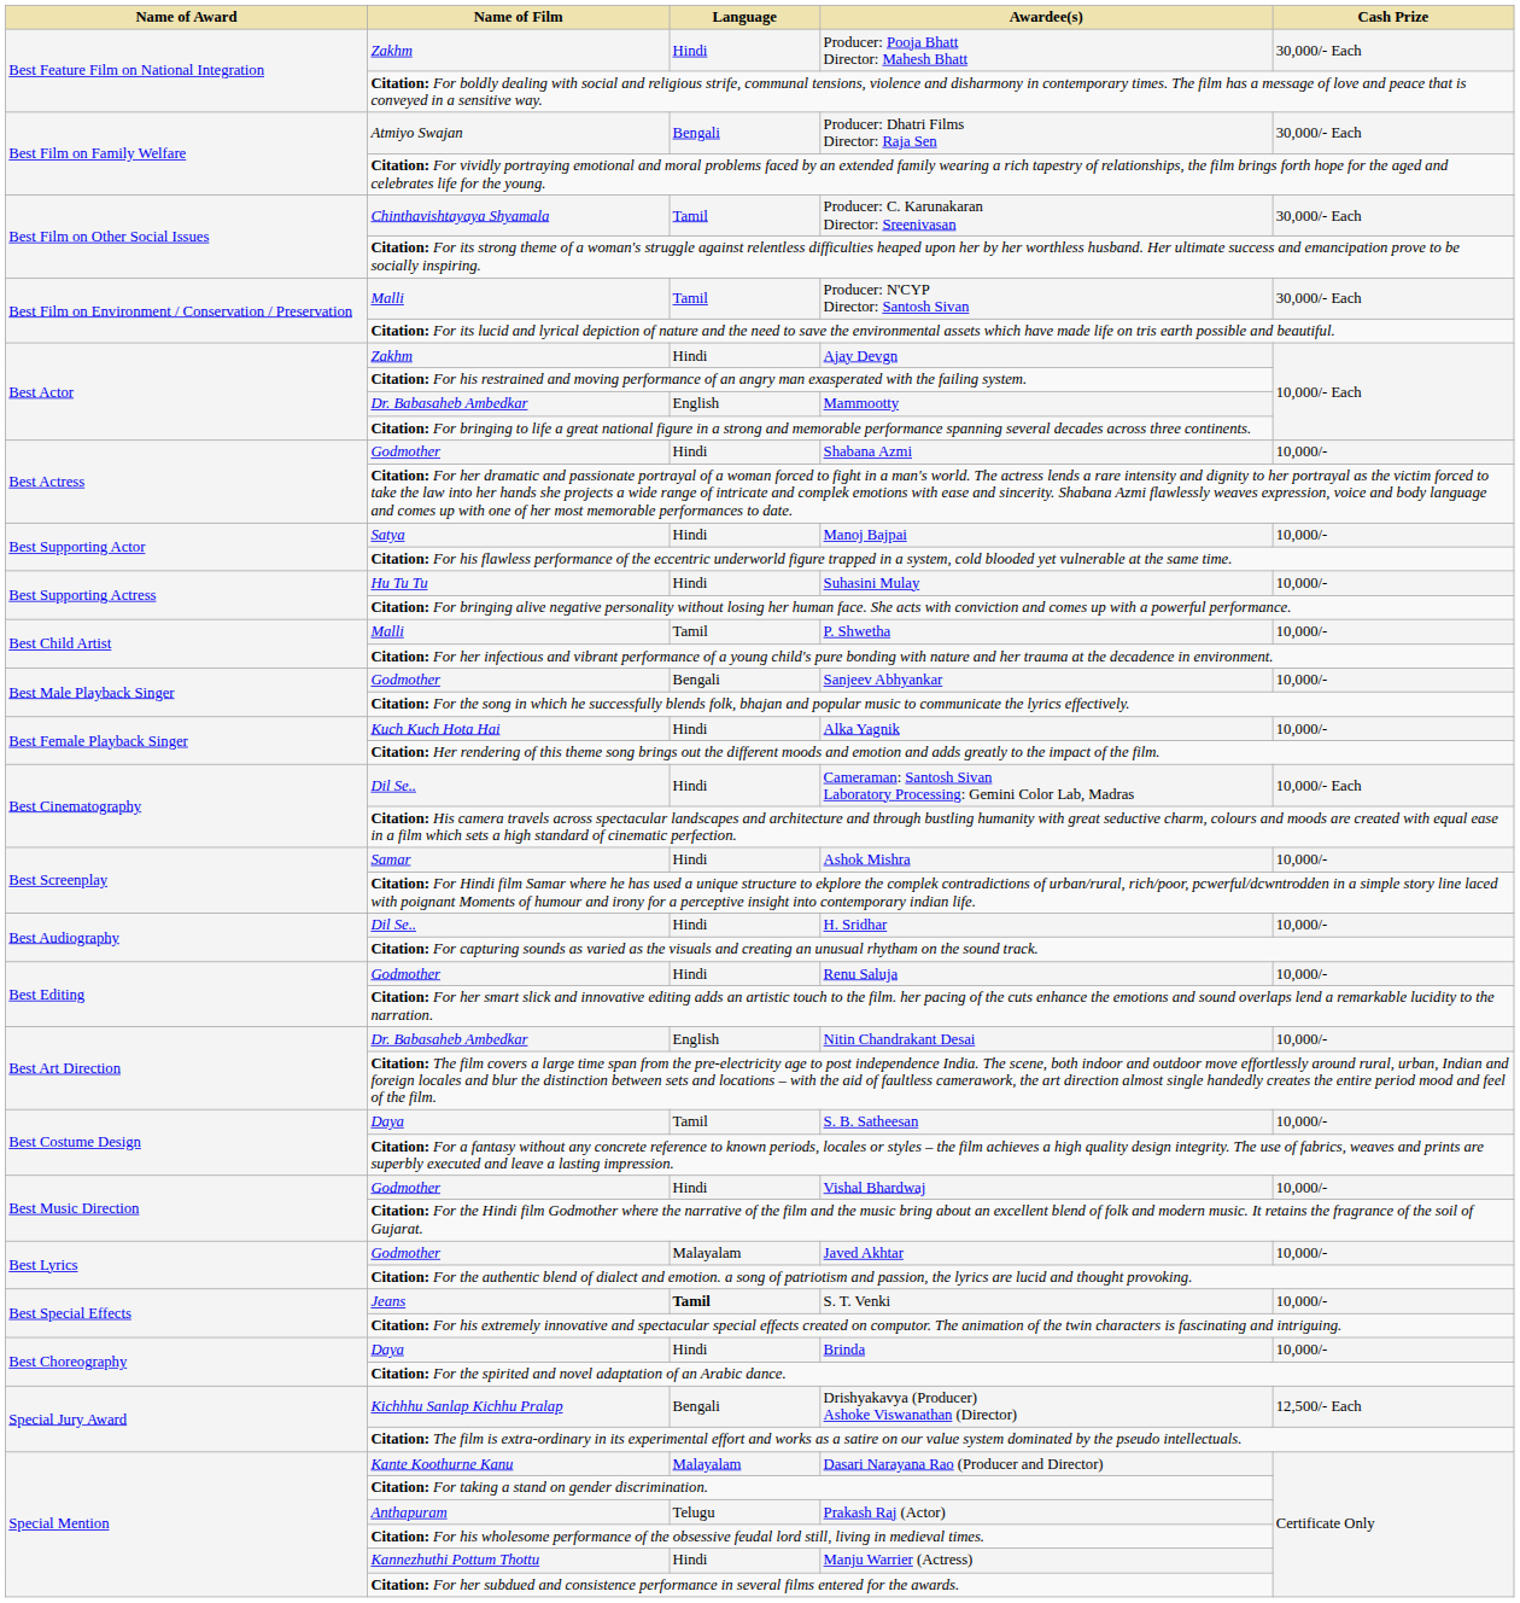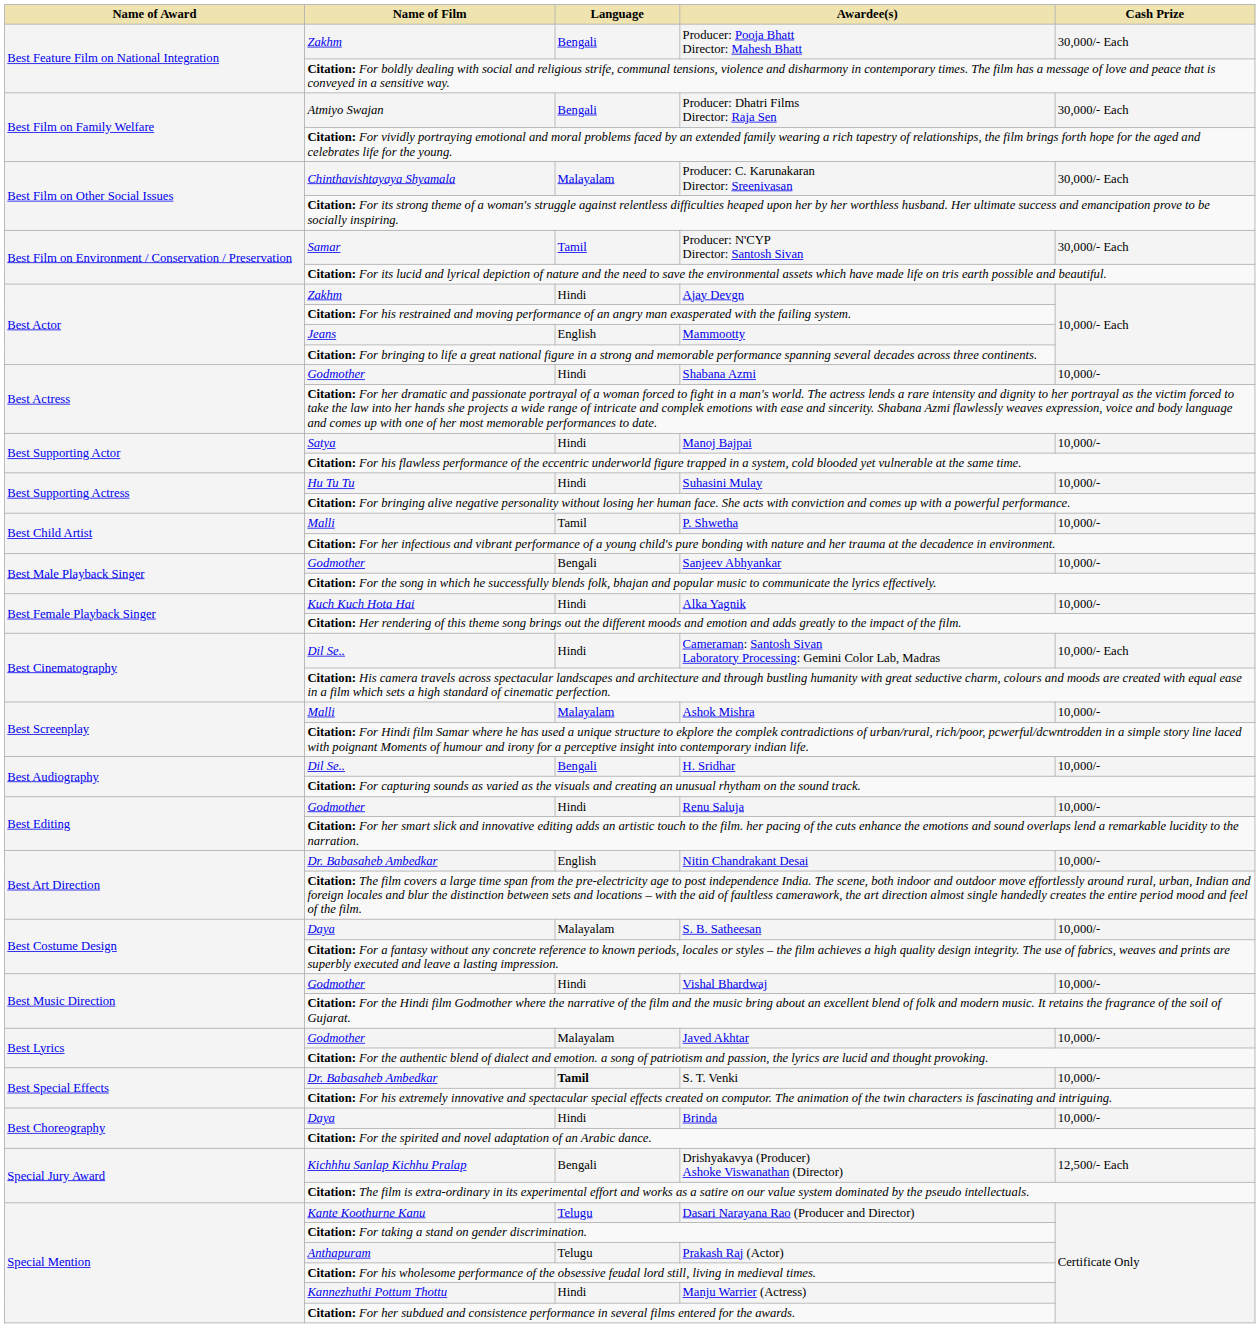 <table class="wikitable" style="width:100%;">
 <tr>
 <th style="background-color:#EFE4B0;width:24%;">Name of Award</th>
 <th style="background-color:#EFE4B0;width:20%;">Name of Film</th>
 <th style="background-color:#EFE4B0;width:10%;">Language</th>
 <th style="background-color:#EFE4B0;width:30%;">Awardee(s)</th>
 <th style="background-color:#EFE4B0;width:16%;">Cash Prize</th>
 </tr>
 <tr style="background-color:#F4F4F4">
 <td rowspan="2"><a href='#'>Best Feature Film on National Integration</a></td>
 <td><em><a href='#'>Zakhm</a></em></td>
-<td><a href='#'>Hindi</a></td>
+<td><a href='#'>Bengali</a></td>
 <td>Producer: <a href='#'>Pooja Bhatt</a><br>Director: <a href='#'>Mahesh Bhatt</a></td>
 <td> 30,000/- Each</td>
 </tr>
 <tr style="background-color:#F9F9F9">
 <td colspan="4"><strong>Citation:</strong> <em>For boldly dealing with social and religious strife, communal tensions, violence and disharmony in contemporary times. The film has a message of love and peace that is conveyed in a sensitive way.</em></td>
 </tr>
 <tr style="background-color:#F4F4F4">
 <td rowspan="2"><a href='#'>Best Film on Family Welfare</a></td>
 <td><em>Atmiyo Swajan</em></td>
 <td><a href='#'>Bengali</a></td>
 <td>Producer: Dhatri Films<br>Director: <a href='#'>Raja Sen</a></td>
 <td> 30,000/- Each</td>
 </tr>
 <tr style="background-color:#F9F9F9">
 <td colspan="4"><strong>Citation:</strong> <em>For vividly portraying emotional and moral problems faced by an extended family wearing a rich tapestry of relationships, the film brings forth hope for the aged and celebrates life for the young.</em></td>
 </tr>
 <tr style="background-color:#F4F4F4">
 <td rowspan="2"><a href='#'>Best Film on Other Social Issues</a></td>
 <td><em><a href='#'>Chinthavishtayaya Shyamala</a></em></td>
-<td><a href='#'>Tamil</a></td>
+<td><a href='#'>Malayalam</a></td>
 <td>Producer: C. Karunakaran<br>Director: <a href='#'>Sreenivasan</a></td>
 <td> 30,000/- Each</td>
 </tr>
 <tr style="background-color:#F9F9F9">
 <td colspan="4"><strong>Citation:</strong> <em>For its strong theme of a woman's struggle against relentless difficulties heaped upon her by her worthless husband. Her ultimate success and emancipation prove to be socially inspiring.</em></td>
 </tr>
 <tr style="background-color:#F4F4F4">
 <td rowspan="2"><a href='#'>Best Film on Environment / Conservation / Preservation</a></td>
-<td><em><a href='#'>Malli</a></em></td>
+<td><em><a href='#'>Samar</a></em></td>
 <td><a href='#'>Tamil</a></td>
 <td>Producer: N'CYP<br>Director: <a href='#'>Santosh Sivan</a></td>
 <td> 30,000/- Each</td>
 </tr>
 <tr style="background-color:#F9F9F9">
 <td colspan="4"><strong>Citation:</strong> <em>For its lucid and lyrical depiction of nature and the need to save the environmental assets which have made life on tris earth possible and beautiful.</em></td>
 </tr>
 <tr style="background-color:#F4F4F4">
 <td rowspan="4"><a href='#'>Best Actor</a></td>
 <td><em><a href='#'>Zakhm</a></em></td>
 <td>Hindi</td>
 <td><a href='#'>Ajay Devgn</a></td>
 <td rowspan="4"> 10,000/- Each</td>
 </tr>
 <tr style="background-color:#F9F9F9">
 <td colspan="3"><strong>Citation:</strong> <em>For his restrained and moving performance of an angry man exasperated with the failing system.</em></td>
 </tr>
 <tr style="background-color:#F4F4F4">
-<td><em><a href='#'>Dr. Babasaheb Ambedkar</a></em></td>
+<td><em><a href='#'>Jeans</a></em></td>
 <td>English</td>
 <td><a href='#'>Mammootty</a></td>
 </tr>
 <tr style="background-color:#F9F9F9">
 <td colspan="3"><strong>Citation:</strong> <em>For bringing to life a great national figure in a strong and memorable performance spanning several decades across three continents.</em></td>
 </tr>
 <tr style="background-color:#F4F4F4">
 <td rowspan="2"><a href='#'>Best Actress</a></td>
 <td><em><a href='#'>Godmother</a></em></td>
 <td>Hindi</td>
 <td><a href='#'>Shabana Azmi</a></td>
 <td> 10,000/-</td>
 </tr>
 <tr style="background-color:#F9F9F9">
 <td colspan="4"><strong>Citation:</strong> <em>For her dramatic and passionate portrayal of a woman forced to fight in a man's world. The actress lends a rare intensity and dignity to her portrayal as the victim forced to take the law into her hands she projects a wide range of intricate and complek emotions with ease and sincerity. Shabana Azmi flawlessly weaves expression, voice and body language and comes up with one of her most memorable performances to date.</em></td>
 </tr>
 <tr style="background-color:#F4F4F4">
 <td rowspan="2"><a href='#'>Best Supporting Actor</a></td>
 <td><em><a href='#'>Satya</a></em></td>
 <td>Hindi</td>
 <td><a href='#'>Manoj Bajpai</a></td>
 <td> 10,000/-</td>
 </tr>
 <tr style="background-color:#F9F9F9">
 <td colspan="4"><strong>Citation:</strong> <em>For his flawless performance of the eccentric underworld figure trapped in a system, cold blooded yet vulnerable at the same time.</em></td>
 </tr>
 <tr style="background-color:#F4F4F4">
 <td rowspan="2"><a href='#'>Best Supporting Actress</a></td>
 <td><em><a href='#'>Hu Tu Tu</a></em></td>
 <td>Hindi</td>
 <td><a href='#'>Suhasini Mulay</a></td>
 <td> 10,000/-</td>
 </tr>
 <tr style="background-color:#F9F9F9">
 <td colspan="4"><strong>Citation:</strong> <em>For bringing alive negative personality without losing her human face. She acts with conviction and comes up with a powerful performance.</em></td>
 </tr>
 <tr style="background-color:#F4F4F4">
 <td rowspan="2"><a href='#'>Best Child Artist</a></td>
 <td><em><a href='#'>Malli</a></em></td>
 <td>Tamil</td>
 <td><a href='#'>P. Shwetha</a></td>
 <td> 10,000/-</td>
 </tr>
 <tr style="background-color:#F9F9F9">
 <td colspan="4"><strong>Citation:</strong> <em>For her infectious and vibrant performance of a young child's pure bonding with nature and her trauma at the decadence in environment.</em></td>
 </tr>
 <tr style="background-color:#F4F4F4">
 <td rowspan="2"><a href='#'>Best Male Playback Singer</a></td>
 <td><em><a href='#'>Godmother</a></em><br></td>
 <td>Bengali</td>
 <td><a href='#'>Sanjeev Abhyankar</a></td>
 <td> 10,000/-</td>
 </tr>
 <tr style="background-color:#F9F9F9">
 <td colspan="4"><strong>Citation:</strong> <em>For the song in which he successfully blends folk, bhajan and popular music to communicate the lyrics effectively.</em></td>
 </tr>
 <tr style="background-color:#F4F4F4">
 <td rowspan="2"><a href='#'>Best Female Playback Singer</a></td>
 <td><em><a href='#'>Kuch Kuch Hota Hai</a></em><br></td>
 <td>Hindi</td>
 <td><a href='#'>Alka Yagnik</a></td>
 <td> 10,000/-</td>
 </tr>
 <tr style="background-color:#F9F9F9">
 <td colspan="4"><strong>Citation:</strong> <em>Her rendering of this theme song brings out the different moods and emotion and adds greatly to the impact of the film.</em></td>
 </tr>
 <tr style="background-color:#F4F4F4">
 <td rowspan="2"><a href='#'>Best Cinematography</a></td>
 <td><em><a href='#'>Dil Se..</a></em></td>
 <td>Hindi</td>
 <td><a href='#'>Cameraman</a>: <a href='#'>Santosh Sivan</a><br><a href='#'>Laboratory Processing</a>: Gemini Color Lab, Madras</td>
 <td> 10,000/- Each</td>
 </tr>
 <tr style="background-color:#F9F9F9">
 <td colspan="4"><strong>Citation:</strong> <em>His camera travels across spectacular landscapes and architecture and through bustling humanity with great seductive charm, colours and moods are created with equal ease in a film which sets a high standard of cinematic perfection.</em></td>
 </tr>
 <tr style="background-color:#F4F4F4">
 <td rowspan="2"><a href='#'>Best Screenplay</a></td>
-<td><em><a href='#'>Samar</a></em></td>
-<td>Hindi</td>
+<td><em><a href='#'>Malli</a></em></td>
+<td><a href='#'>Malayalam</a></td>
 <td><a href='#'>Ashok Mishra</a></td>
 <td> 10,000/-</td>
 </tr>
 <tr style="background-color:#F9F9F9">
 <td colspan="4"><strong>Citation:</strong> <em>For Hindi film Samar where he has used a unique structure to ekplore the complek contradictions of urban/rural, rich/poor, pcwerful/dcwntrodden in a simple story line laced with poignant Moments of humour and irony for a perceptive insight into contemporary indian life.</em></td>
 </tr>
 <tr style="background-color:#F4F4F4">
 <td rowspan="2"><a href='#'>Best Audiography</a></td>
 <td><em><a href='#'>Dil Se..</a></em></td>
-<td>Hindi</td>
+<td><a href='#'>Bengali</a></td>
 <td><a href='#'>H. Sridhar</a></td>
 <td> 10,000/-</td>
 </tr>
 <tr style="background-color:#F9F9F9">
 <td colspan="4"><strong>Citation:</strong> <em>For capturing sounds as varied as the visuals and creating an unusual rhytham on the sound track.</em></td>
 </tr>
 <tr style="background-color:#F4F4F4">
 <td rowspan="2"><a href='#'>Best Editing</a></td>
 <td><em><a href='#'>Godmother</a></em></td>
 <td>Hindi</td>
 <td><a href='#'>Renu Saluja</a></td>
 <td> 10,000/-</td>
 </tr>
 <tr style="background-color:#F9F9F9">
 <td colspan="4"><strong>Citation:</strong> <em>For her smart slick and innovative editing adds an artistic touch to the film. her pacing of the cuts enhance the emotions and sound overlaps lend a remarkable lucidity to the narration.</em></td>
 </tr>
 <tr style="background-color:#F4F4F4">
 <td rowspan="2"><a href='#'>Best Art Direction</a></td>
 <td><em><a href='#'>Dr. Babasaheb Ambedkar</a></em></td>
 <td>English</td>
 <td><a href='#'>Nitin Chandrakant Desai</a></td>
 <td> 10,000/-</td>
 </tr>
 <tr style="background-color:#F9F9F9">
 <td colspan="4"><strong>Citation:</strong> <em>The film covers a large time span from the pre-electricity age to post independence India. The scene, both indoor and outdoor move effortlessly around rural, urban, Indian and foreign locales and blur the distinction between sets and locations – with the aid of faultless camerawork, the art direction almost single handedly creates the entire period mood and feel of the film.</em></td>
 </tr>
 <tr style="background-color:#F4F4F4">
 <td rowspan="2"><a href='#'>Best Costume Design</a></td>
 <td><em><a href='#'>Daya</a></em></td>
-<td>Tamil</td>
+<td>Malayalam</td>
 <td><a href='#'>S. B. Satheesan</a></td>
 <td> 10,000/-</td>
 </tr>
 <tr style="background-color:#F9F9F9">
 <td colspan="4"><strong>Citation:</strong> <em>For a fantasy without any concrete reference to known periods, locales or styles – the film achieves a high quality design integrity. The use of fabrics, weaves and prints are superbly executed and leave a lasting impression.</em></td>
 </tr>
 <tr style="background-color:#F4F4F4">
 <td rowspan="2"><a href='#'>Best Music Direction</a></td>
 <td><em><a href='#'>Godmother</a></em></td>
 <td>Hindi</td>
 <td><a href='#'>Vishal Bhardwaj</a></td>
 <td> 10,000/-</td>
 </tr>
 <tr style="background-color:#F9F9F9">
 <td colspan="4"><strong>Citation:</strong> <em>For the Hindi film Godmother where the narrative of the film and the music bring about an excellent blend of folk and modern music. It retains the fragrance of the soil of Gujarat.</em></td>
 </tr>
 <tr style="background-color:#F4F4F4">
 <td rowspan="2"><a href='#'>Best Lyrics</a></td>
 <td><em><a href='#'>Godmother</a></em><br></td>
 <td>Malayalam</td>
 <td><a href='#'>Javed Akhtar</a></td>
 <td> 10,000/-</td>
 </tr>
 <tr style="background-color:#F9F9F9">
 <td colspan="4"><strong>Citation:</strong> <em>For the authentic blend of dialect and emotion. a song of patriotism and passion, the lyrics are lucid and thought provoking.</em></td>
 </tr>
 <tr style="background-color:#F4F4F4">
 <td rowspan="2"><a href='#'>Best Special Effects</a></td>
-<td><em><a href='#'>Jeans</a></em></td>
+<td><em><a href='#'>Dr. Babasaheb Ambedkar</a></em></td>
 <td><strong>Tamil</strong></td>
 <td>S. T. Venki</td>
 <td> 10,000/-</td>
 </tr>
 <tr style="background-color:#F9F9F9">
 <td colspan="4"><strong>Citation:</strong> <em>For his extremely innovative and spectacular special effects created on computor. The animation of the twin characters is fascinating and intriguing.</em></td>
 </tr>
 <tr style="background-color:#F4F4F4">
 <td rowspan="2"><a href='#'>Best Choreography</a></td>
 <td><em><a href='#'>Daya</a></em><br></td>
 <td>Hindi</td>
 <td><a href='#'>Brinda</a></td>
 <td> 10,000/-</td>
 </tr>
 <tr style="background-color:#F9F9F9">
 <td colspan="4"><strong>Citation:</strong> <em>For the spirited and novel adaptation of an Arabic dance.</em></td>
 </tr>
 <tr style="background-color:#F4F4F4">
 <td rowspan="2"><a href='#'>Special Jury Award</a></td>
 <td><em><a href='#'>Kichhhu Sanlap Kichhu Pralap</a></em></td>
 <td>Bengali</td>
 <td>Drishyakavya (Producer)<br><a href='#'>Ashoke Viswanathan</a> (Director)</td>
 <td> 12,500/- Each</td>
 </tr>
 <tr style="background-color:#F9F9F9">
 <td colspan="4"><strong>Citation:</strong> <em>The film is extra-ordinary in its experimental effort and works as a satire on our value system dominated by the pseudo intellectuals.</em></td>
 </tr>
 <tr style="background-color:#F4F4F4">
 <td rowspan="6"><a href='#'>Special Mention</a></td>
 <td><em><a href='#'>Kante Koothurne Kanu</a></em></td>
-<td><a href='#'>Malayalam</a></td>
+<td><a href='#'>Telugu</a></td>
 <td><a href='#'>Dasari Narayana Rao</a> (Producer and Director)</td>
 <td rowspan="6">Certificate Only</td>
 </tr>
 <tr style="background-color:#F9F9F9">
 <td colspan="3"><strong>Citation:</strong> <em>For taking a stand on gender discrimination.</em></td>
 </tr>
 <tr style="background-color:#F4F4F4">
 <td><em><a href='#'>Anthapuram</a></em></td>
 <td>Telugu</td>
 <td><a href='#'>Prakash Raj</a> (Actor)</td>
 </tr>
 <tr style="background-color:#F9F9F9">
 <td colspan="3"><strong>Citation:</strong> <em>For his wholesome performance of the obsessive feudal lord still, living in medieval times.</em></td>
 </tr>
 <tr style="background-color:#F4F4F4">
 <td><em><a href='#'>Kannezhuthi Pottum Thottu</a></em></td>
 <td>Hindi</td>
 <td><a href='#'>Manju Warrier</a> (Actress)</td>
 </tr>
 <tr style="background-color:#F9F9F9">
 <td colspan="3"><strong>Citation:</strong> <em>For her subdued and consistence performance in several films entered for the awards.</em></td>
 </tr>
 </table>
